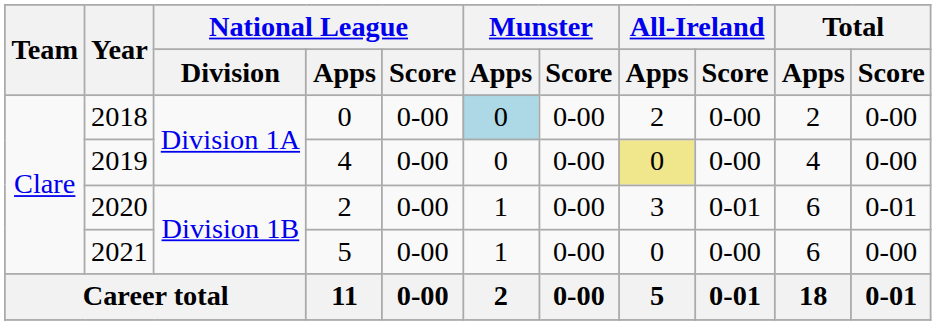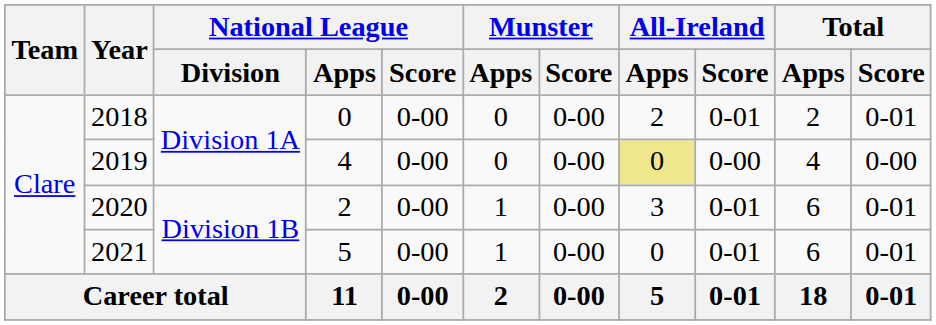 <table class="wikitable" style="text-align:center">
 <tr>
 <th rowspan="2">Team</th>
 <th rowspan="2">Year</th>
 <th colspan="3"><a href='#'>National League</a></th>
 <th colspan="2"><a href='#'>Munster</a></th>
 <th colspan="2"><a href='#'>All-Ireland</a></th>
 <th colspan="2">Total</th>
 </tr>
 <tr>
 <th>Division</th>
 <th>Apps</th>
 <th>Score</th>
 <th>Apps</th>
 <th>Score</th>
 <th>Apps</th>
 <th>Score</th>
 <th>Apps</th>
 <th>Score</th>
 </tr>
 <tr>
 <td rowspan="4"><a href='#'>Clare</a></td>
 <td>2018</td>
 <td rowspan="2"><a href='#'>Division 1A</a></td>
 <td>0</td>
 <td>0-00</td>
-<td style="background: lightblue;">0</td>
+<td>0</td>
 <td>0-00</td>
 <td>2</td>
-<td>0-00</td>
+<td>0-01</td>
 <td>2</td>
-<td>0-00</td>
+<td>0-01</td>
 </tr>
 <tr>
 <td>2019</td>
 <td>4</td>
 <td>0-00</td>
 <td>0</td>
 <td>0-00</td>
 <td style="background: khaki;">0</td>
 <td>0-00</td>
 <td>4</td>
 <td>0-00</td>
 </tr>
 <tr>
 <td>2020</td>
 <td rowspan="2"><a href='#'>Division 1B</a></td>
 <td>2</td>
 <td>0-00</td>
 <td>1</td>
 <td>0-00</td>
 <td>3</td>
 <td>0-01</td>
 <td>6</td>
 <td>0-01</td>
 </tr>
 <tr>
 <td>2021</td>
 <td>5</td>
 <td>0-00</td>
 <td>1</td>
 <td>0-00</td>
 <td>0</td>
-<td>0-00</td>
+<td>0-01</td>
 <td>6</td>
-<td>0-00</td>
+<td>0-01</td>
 </tr>
 <tr>
 <th colspan="3">Career total</th>
 <th>11</th>
 <th>0-00</th>
 <th>2</th>
 <th>0-00</th>
 <th>5</th>
 <th>0-01</th>
 <th>18</th>
 <th>0-01</th>
 </tr>
 </table>
